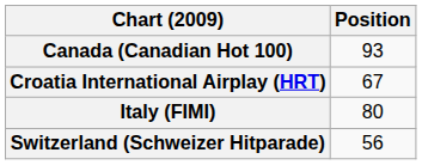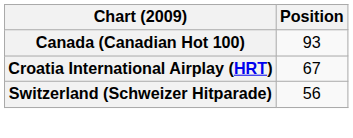 <table class="wikitable sortable plainrowheaders" style="text-align:center">
 <tr>
 <th scope="col">Chart (2009)</th>
 <th scope="col">Position</th>
 </tr>
 <tr>
 <th scope="row">Canada (Canadian Hot 100)</th>
 <td>93</td>
 </tr>
 <tr>
 <th scope="row">Croatia International Airplay (<a href='#'>HRT</a>)</th>
 <td>67</td>
 </tr>
 <tr>
-<th scope="row">Italy (FIMI)</th>
-<td>80</td>
-</tr>
-<tr>
 <th scope="row">Switzerland (Schweizer Hitparade)</th>
 <td>56</td>
 </tr>
 </table>
